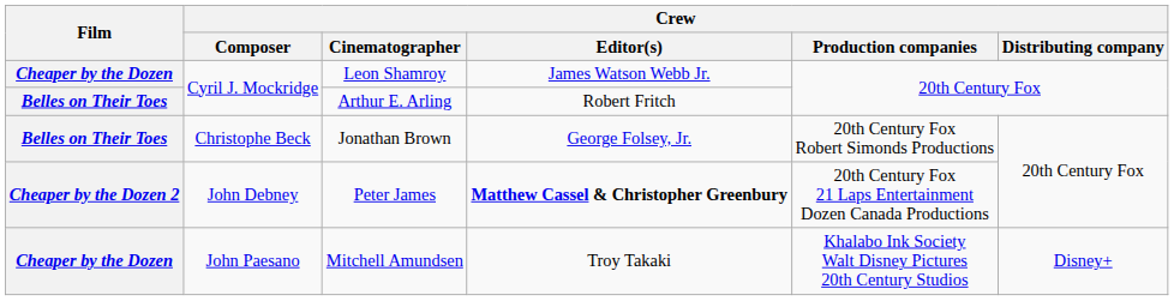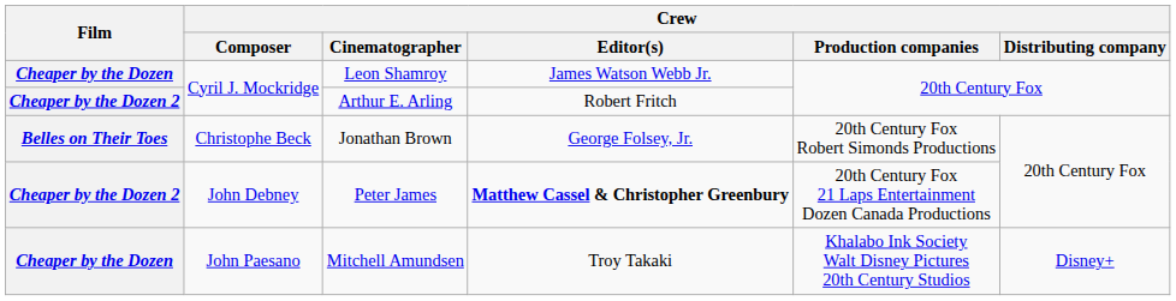 <table class="wikitable" style="text-align:center;">
 <tr>
 <th rowspan="2">Film</th>
 <th colspan="7">Crew</th>
 </tr>
 <tr>
 <th>Composer</th>
 <th>Cinematographer</th>
 <th>Editor(s)</th>
 <th>Production companies</th>
 <th>Distributing company</th>
 </tr>
 <tr>
 <th><em><a href='#'>Cheaper by the Dozen</a></em> </th>
 <td rowspan="2"><a href='#'>Cyril J. Mockridge</a></td>
 <td><a href='#'>Leon Shamroy</a></td>
 <td><a href='#'>James Watson Webb Jr.</a></td>
 <td colspan="2" rowspan="2"><a href='#'>20th Century Fox</a></td>
 </tr>
 <tr>
-<th><em><a href='#'>Belles on Their Toes</a></em></th>
+<th><em><a href='#'>Cheaper by the Dozen 2</a></em></th>
 <td><a href='#'>Arthur E. Arling</a></td>
 <td>Robert Fritch</td>
 </tr>
 <tr>
 <th><em><a href='#'>Belles on Their Toes</a></em></th>
 <td><a href='#'>Christophe Beck</a></td>
 <td>Jonathan Brown</td>
 <td><a href='#'>George Folsey, Jr.</a></td>
 <td>20th Century Fox<br>Robert Simonds Productions</td>
 <td rowspan="2">20th Century Fox</td>
 </tr>
 <tr>
 <th><em><a href='#'>Cheaper by the Dozen 2</a></em></th>
 <td><a href='#'>John Debney</a></td>
 <td><a href='#'>Peter James</a></td>
 <td><strong><a href='#'>Matthew Cassel</a> & Christopher Greenbury</strong></td>
 <td>20th Century Fox<br><a href='#'>21 Laps Entertainment</a><br>Dozen Canada Productions</td>
 </tr>
 <tr>
 <th><em><a href='#'>Cheaper by the Dozen</a></em> </th>
 <td><a href='#'>John Paesano</a></td>
 <td><a href='#'>Mitchell Amundsen</a></td>
 <td>Troy Takaki</td>
 <td><a href='#'>Khalabo Ink Society</a><br><a href='#'>Walt Disney Pictures</a><br><a href='#'>20th Century Studios</a></td>
 <td><a href='#'>Disney+</a></td>
 </tr>
 </table>
